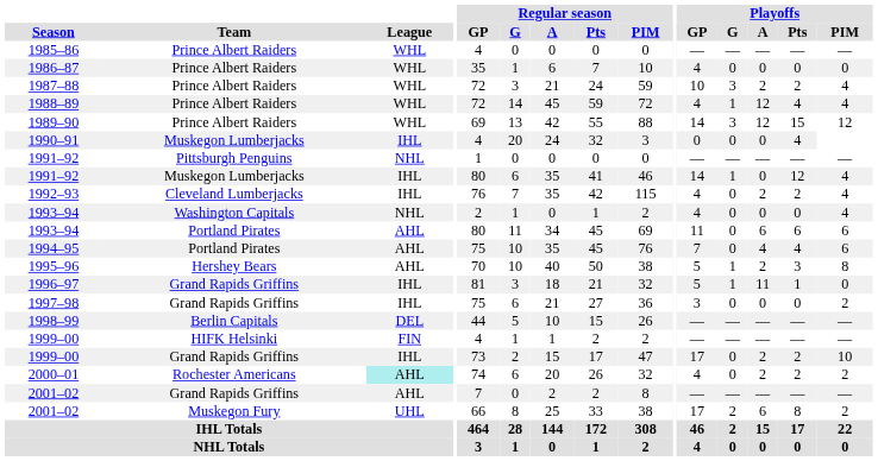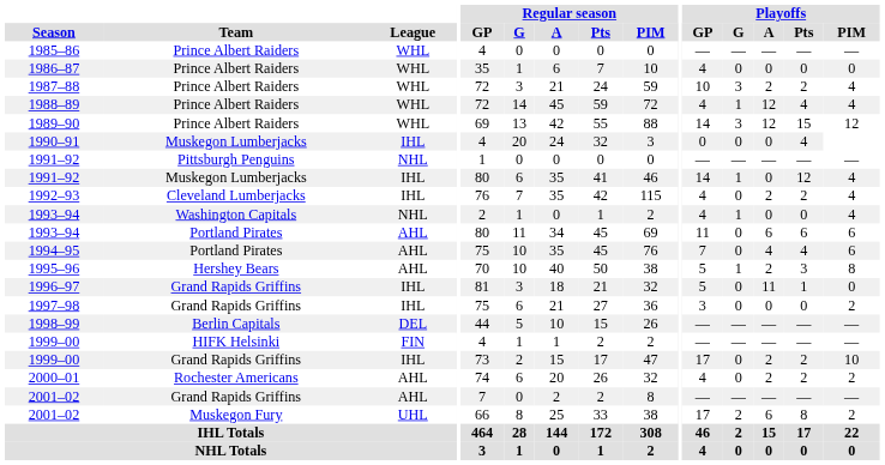 <table border="0" cellpadding="1" cellspacing="0" style="text-align:center; width:60em">
 <tr bgcolor="#e0e0e0">
 <th colspan="3" bgcolor="#ffffff"></th>
 <th rowspan="100" bgcolor="#ffffff"></th>
 <th colspan="5"><a href='#'>Regular season</a></th>
 <th rowspan="100" bgcolor="#ffffff"></th>
 <th colspan="5"><a href='#'>Playoffs</a></th>
 </tr>
 <tr bgcolor="#e0e0e0">
 <th><a href='#'>Season</a></th>
 <th>Team</th>
 <th>League</th>
 <th>GP</th>
 <th><a href='#'>G</a></th>
 <th><a href='#'>A</a></th>
 <th><a href='#'>Pts</a></th>
 <th><a href='#'>PIM</a></th>
 <th>GP</th>
 <th>G</th>
 <th>A</th>
 <th>Pts</th>
 <th>PIM</th>
 </tr>
 <tr>
 <td><a href='#'>1985–86</a></td>
 <td><a href='#'>Prince Albert Raiders</a></td>
 <td><a href='#'>WHL</a></td>
 <td>4</td>
 <td>0</td>
 <td>0</td>
 <td>0</td>
 <td>0</td>
 <td>—</td>
 <td>—</td>
 <td>—</td>
 <td>—</td>
 <td>—</td>
 </tr>
 <tr bgcolor="#f0f0f0">
 <td><a href='#'>1986–87</a></td>
 <td>Prince Albert Raiders</td>
 <td>WHL</td>
 <td>35</td>
 <td>1</td>
 <td>6</td>
 <td>7</td>
 <td>10</td>
 <td>4</td>
 <td>0</td>
 <td>0</td>
 <td>0</td>
 <td>0</td>
 </tr>
 <tr>
 <td><a href='#'>1987–88</a></td>
 <td>Prince Albert Raiders</td>
 <td>WHL</td>
 <td>72</td>
 <td>3</td>
 <td>21</td>
 <td>24</td>
 <td>59</td>
 <td>10</td>
 <td>3</td>
 <td>2</td>
 <td>2</td>
 <td>4</td>
 </tr>
 <tr bgcolor="#f0f0f0">
 <td><a href='#'>1988–89</a></td>
 <td>Prince Albert Raiders</td>
 <td>WHL</td>
 <td>72</td>
 <td>14</td>
 <td>45</td>
 <td>59</td>
 <td>72</td>
 <td>4</td>
 <td>1</td>
 <td>12</td>
 <td>4</td>
 <td>4</td>
 </tr>
 <tr>
 <td><a href='#'>1989–90</a></td>
 <td>Prince Albert Raiders</td>
 <td>WHL</td>
 <td>69</td>
 <td>13</td>
 <td>42</td>
 <td>55</td>
 <td>88</td>
 <td>14</td>
 <td>3</td>
 <td>12</td>
 <td>15</td>
 <td>12</td>
 </tr>
 <tr bgcolor="#f0f0f0">
 <td><a href='#'>1990–91</a></td>
 <td><a href='#'>Muskegon Lumberjacks</a></td>
 <td><a href='#'>IHL</a></td>
 <td 79>4</td>
 <td>20</td>
 <td>24</td>
 <td>32</td>
 <td>3</td>
 <td>0</td>
 <td>0</td>
 <td>0</td>
 <td>4</td>
 </tr>
 <tr>
 <td><a href='#'>1991–92</a></td>
 <td><a href='#'>Pittsburgh Penguins</a></td>
 <td><a href='#'>NHL</a></td>
 <td>1</td>
 <td>0</td>
 <td>0</td>
 <td>0</td>
 <td>0</td>
 <td>—</td>
 <td>—</td>
 <td>—</td>
 <td>—</td>
 <td>—</td>
 </tr>
 <tr bgcolor="#f0f0f0">
 <td><a href='#'>1991–92</a></td>
 <td>Muskegon Lumberjacks</td>
 <td>IHL</td>
 <td>80</td>
 <td>6</td>
 <td>35</td>
 <td>41</td>
 <td>46</td>
 <td>14</td>
 <td>1</td>
 <td>0</td>
 <td>12</td>
 <td>4</td>
 </tr>
 <tr>
 <td><a href='#'>1992–93</a></td>
 <td><a href='#'>Cleveland Lumberjacks</a></td>
 <td>IHL</td>
 <td>76</td>
 <td>7</td>
 <td>35</td>
 <td>42</td>
 <td>115</td>
 <td>4</td>
 <td>0</td>
 <td>2</td>
 <td>2</td>
 <td>4</td>
 </tr>
 <tr bgcolor="#f0f0f0">
 <td><a href='#'>1993–94</a></td>
 <td><a href='#'>Washington Capitals</a></td>
 <td>NHL</td>
 <td>2</td>
 <td>1</td>
 <td>0</td>
 <td>1</td>
 <td>2</td>
 <td>4</td>
-<td>0</td>
+<td>1</td>
 <td>0</td>
 <td>0</td>
 <td>4</td>
 </tr>
 <tr>
 <td><a href='#'>1993–94</a></td>
 <td><a href='#'>Portland Pirates</a></td>
 <td><a href='#'>AHL</a></td>
 <td>80</td>
 <td>11</td>
 <td>34</td>
 <td>45</td>
 <td>69</td>
 <td>11</td>
 <td>0</td>
 <td>6</td>
 <td>6</td>
 <td>6</td>
 </tr>
 <tr bgcolor="#f0f0f0">
 <td><a href='#'>1994–95</a></td>
 <td>Portland Pirates</td>
 <td>AHL</td>
 <td>75</td>
 <td>10</td>
 <td>35</td>
 <td>45</td>
 <td>76</td>
 <td>7</td>
 <td>0</td>
 <td>4</td>
 <td>4</td>
 <td>6</td>
 </tr>
 <tr>
 <td><a href='#'>1995–96</a></td>
 <td><a href='#'>Hershey Bears</a></td>
 <td>AHL</td>
 <td>70</td>
 <td>10</td>
 <td>40</td>
 <td>50</td>
 <td>38</td>
 <td>5</td>
 <td>1</td>
 <td>2</td>
 <td>3</td>
 <td>8</td>
 </tr>
 <tr bgcolor="#f0f0f0">
 <td><a href='#'>1996–97</a></td>
 <td><a href='#'>Grand Rapids Griffins</a></td>
 <td>IHL</td>
 <td>81</td>
 <td>3</td>
 <td>18</td>
 <td>21</td>
 <td>32</td>
 <td>5</td>
-<td>1</td>
+<td>0</td>
 <td>11</td>
 <td>1</td>
 <td>0</td>
 </tr>
 <tr>
 <td><a href='#'>1997–98</a></td>
 <td>Grand Rapids Griffins</td>
 <td>IHL</td>
 <td>75</td>
 <td>6</td>
 <td>21</td>
 <td>27</td>
 <td>36</td>
 <td>3</td>
 <td>0</td>
 <td>0</td>
 <td>0</td>
 <td>2</td>
 </tr>
 <tr bgcolor="#f0f0f0">
 <td><a href='#'>1998–99</a></td>
 <td><a href='#'>Berlin Capitals</a></td>
 <td><a href='#'>DEL</a></td>
 <td>44</td>
 <td>5</td>
 <td>10</td>
 <td>15</td>
 <td>26</td>
 <td>—</td>
 <td>—</td>
 <td>—</td>
 <td>—</td>
 <td>—</td>
 </tr>
 <tr>
 <td><a href='#'>1999–00</a></td>
 <td><a href='#'>HIFK Helsinki</a></td>
 <td><a href='#'>FIN</a></td>
 <td>4</td>
 <td>1</td>
 <td>1</td>
 <td>2</td>
 <td>2</td>
 <td>—</td>
 <td>—</td>
 <td>—</td>
 <td>—</td>
 <td>—</td>
 </tr>
 <tr bgcolor="#f0f0f0">
 <td><a href='#'>1999–00</a></td>
 <td>Grand Rapids Griffins</td>
 <td>IHL</td>
 <td>73</td>
 <td>2</td>
 <td>15</td>
 <td>17</td>
 <td>47</td>
 <td>17</td>
 <td>0</td>
 <td>2</td>
 <td>2</td>
 <td>10</td>
 </tr>
 <tr>
 <td><a href='#'>2000–01</a></td>
 <td><a href='#'>Rochester Americans</a></td>
-<td style="background: paleturquoise;">AHL</td>
+<td>AHL</td>
 <td>74</td>
 <td>6</td>
 <td>20</td>
 <td>26</td>
 <td>32</td>
 <td>4</td>
 <td>0</td>
 <td>2</td>
 <td>2</td>
 <td>2</td>
 </tr>
 <tr bgcolor="#f0f0f0">
 <td><a href='#'>2001–02</a></td>
 <td>Grand Rapids Griffins</td>
 <td>AHL</td>
 <td>7</td>
 <td>0</td>
 <td>2</td>
 <td>2</td>
 <td>8</td>
 <td>—</td>
 <td>—</td>
 <td>—</td>
 <td>—</td>
 <td>—</td>
 </tr>
 <tr>
 <td><a href='#'>2001–02</a></td>
 <td><a href='#'>Muskegon Fury</a></td>
 <td><a href='#'>UHL</a></td>
 <td>66</td>
 <td>8</td>
 <td>25</td>
 <td>33</td>
 <td>38</td>
 <td>17</td>
 <td>2</td>
 <td>6</td>
 <td>8</td>
 <td>2</td>
 </tr>
 <tr bgcolor="#e0e0e0">
 <th colspan="3">IHL Totals</th>
 <th>464</th>
 <th>28</th>
 <th>144</th>
 <th>172</th>
 <th>308</th>
 <th>46</th>
 <th>2</th>
 <th>15</th>
 <th>17</th>
 <th>22</th>
 </tr>
 <tr bgcolor="#e0e0e0">
 <th colspan="3">NHL Totals</th>
 <th>3</th>
 <th>1</th>
 <th>0</th>
 <th>1</th>
 <th>2</th>
 <th>4</th>
 <th>0</th>
 <th>0</th>
 <th>0</th>
 <th>0</th>
 </tr>
 </table>
